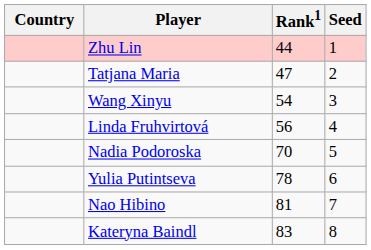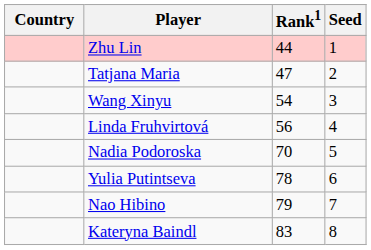 <table class="sortable wikitable">
 <tr>
 <th width="70">Country</th>
 <th width="175">Player</th>
 <th>Rank<sup>1</sup></th>
 <th>Seed</th>
 </tr>
 <tr style="background:#fcc;">
 <td></td>
 <td><a href='#'>Zhu Lin</a></td>
 <td>44</td>
 <td>1</td>
 </tr>
 <tr>
 <td></td>
 <td><a href='#'>Tatjana Maria</a></td>
 <td>47</td>
 <td>2</td>
 </tr>
 <tr>
 <td></td>
 <td><a href='#'>Wang Xinyu</a></td>
 <td>54</td>
 <td>3</td>
 </tr>
 <tr>
 <td></td>
 <td><a href='#'>Linda Fruhvirtová</a></td>
 <td>56</td>
 <td>4</td>
 </tr>
 <tr>
 <td></td>
 <td><a href='#'>Nadia Podoroska</a></td>
 <td>70</td>
 <td>5</td>
 </tr>
 <tr>
 <td></td>
 <td><a href='#'>Yulia Putintseva</a></td>
 <td>78</td>
 <td>6</td>
 </tr>
 <tr>
 <td></td>
 <td><a href='#'>Nao Hibino</a></td>
-<td>81</td>
+<td>79</td>
 <td>7</td>
 </tr>
 <tr>
 <td></td>
 <td><a href='#'>Kateryna Baindl</a></td>
 <td>83</td>
 <td>8</td>
 </tr>
 </table>
